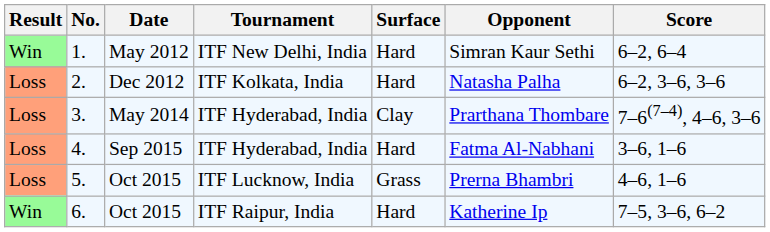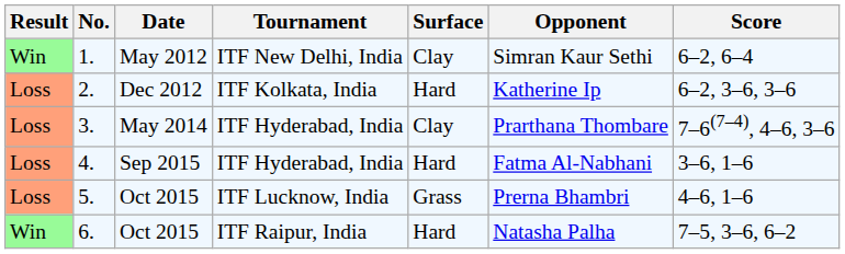 <table class="sortable wikitable">
 <tr>
 <th>Result</th>
 <th>No.</th>
 <th>Date</th>
 <th>Tournament</th>
 <th>Surface</th>
 <th>Opponent</th>
 <th class="unsortable">Score</th>
 </tr>
 <tr style="background:#f0f8ff;">
 <td style="background:#98fb98;">Win</td>
 <td>1.</td>
 <td>May 2012</td>
 <td>ITF New Delhi, India</td>
-<td>Hard</td>
+<td>Clay</td>
 <td> Simran Kaur Sethi</td>
 <td>6–2, 6–4</td>
 </tr>
 <tr style="background:#f0f8ff;">
 <td style="background:#ffa07a;">Loss</td>
 <td>2.</td>
 <td>Dec 2012</td>
 <td>ITF Kolkata, India</td>
 <td>Hard</td>
-<td> <a href='#'>Natasha Palha</a></td>
+<td> <a href='#'>Katherine Ip</a></td>
 <td>6–2, 3–6, 3–6</td>
 </tr>
 <tr style="background:#f0f8ff;">
 <td style="background:#ffa07a;">Loss</td>
 <td>3.</td>
 <td>May 2014</td>
 <td>ITF Hyderabad, India</td>
 <td>Clay</td>
 <td> <a href='#'>Prarthana Thombare</a></td>
 <td>7–6<sup>(7–4)</sup>, 4–6, 3–6</td>
 </tr>
 <tr style="background:#f0f8ff;">
 <td style="background:#ffa07a;">Loss</td>
 <td>4.</td>
 <td>Sep 2015</td>
 <td>ITF Hyderabad, India</td>
 <td>Hard</td>
 <td> <a href='#'>Fatma Al-Nabhani</a></td>
 <td>3–6, 1–6</td>
 </tr>
 <tr style="background:#f0f8ff;">
 <td style="background:#ffa07a;">Loss</td>
 <td>5.</td>
 <td>Oct 2015</td>
 <td>ITF Lucknow, India</td>
 <td>Grass</td>
 <td> <a href='#'>Prerna Bhambri</a></td>
 <td>4–6, 1–6</td>
 </tr>
 <tr style="background:#f0f8ff;">
 <td style="background:#98fb98;">Win</td>
 <td>6.</td>
 <td>Oct 2015</td>
 <td>ITF Raipur, India</td>
 <td>Hard</td>
-<td> <a href='#'>Katherine Ip</a></td>
+<td> <a href='#'>Natasha Palha</a></td>
 <td>7–5, 3–6, 6–2</td>
 </tr>
 </table>
